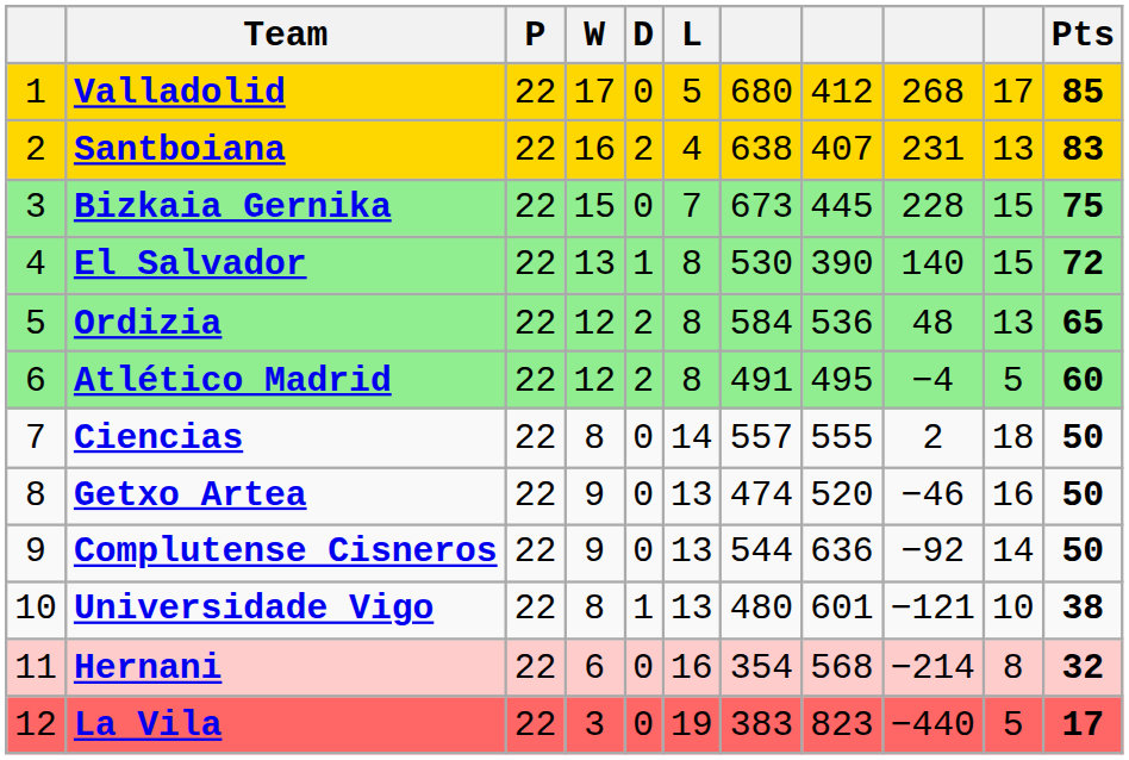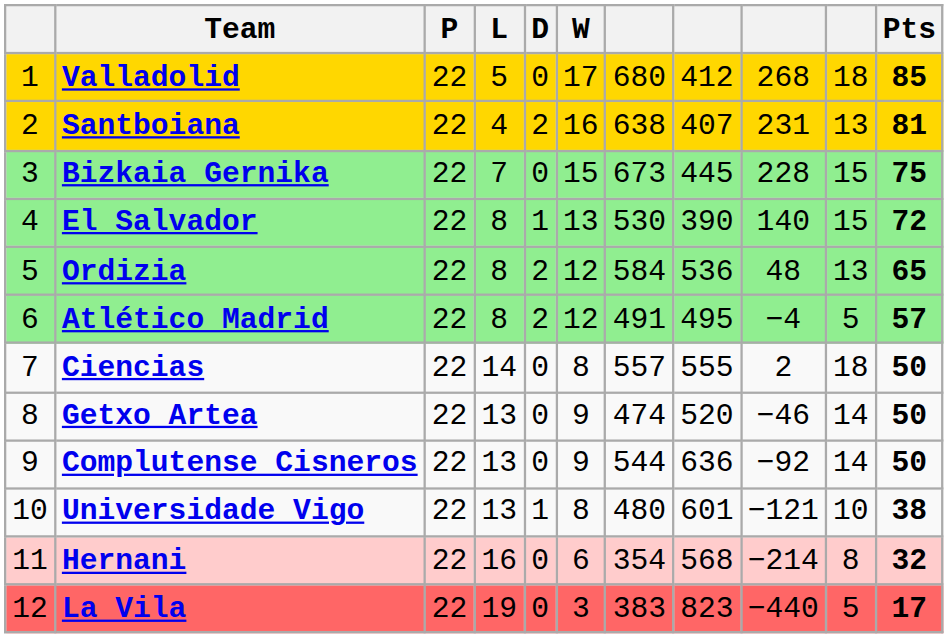 <table class="wikitable sortable" style="text-align: center;">
 <tr>
 <th align="center"></th>
 <th align="center">Team</th>
 <th align="center">P</th>
+<th align="center">L</th>
+<th align="center">D</th>
 <th align="center">W</th>
-<th align="center">D</th>
-<th align="center">L</th>
 <th align="center"></th>
 <th align="center"></th>
 <th align="center"></th>
 <th align="center"></th>
 <th align="center">Pts</th>
 </tr>
 <tr style="background:#FFD700;">
 <td>1</td>
 <td align="left"><strong><a href='#'>Valladolid</a> </strong></td>
 <td>22</td>
+<td>5</td>
+<td>0</td>
 <td>17</td>
-<td>0</td>
-<td>5</td>
 <td>680</td>
 <td>412</td>
 <td>268</td>
-<td>17</td>
+<td>18</td>
 <td><strong>85</strong></td>
 </tr>
 <tr ! style="background:#FFD700;">
 <td>2</td>
 <td align="left"><strong><a href='#'>Santboiana</a>     </strong></td>
 <td>22</td>
+<td>4</td>
+<td>2</td>
 <td>16</td>
-<td>2</td>
-<td>4</td>
 <td>638</td>
 <td>407</td>
 <td>231</td>
 <td>13</td>
-<td><strong>83</strong></td>
+<td><strong>81</strong></td>
 </tr>
 <tr ! style="background:#90EE90;">
 <td>3</td>
 <td align="left"><strong><a href='#'>Bizkaia Gernika</a>     </strong></td>
 <td>22</td>
+<td>7</td>
+<td>0</td>
 <td>15</td>
-<td>0</td>
-<td>7</td>
 <td>673</td>
 <td>445</td>
 <td>228</td>
 <td>15</td>
 <td><strong>75</strong></td>
 </tr>
 <tr ! style="background:#90EE90;">
 <td>4</td>
 <td align="left"><strong><a href='#'>El Salvador</a> </strong></td>
 <td>22</td>
+<td>8</td>
+<td>1</td>
 <td>13</td>
-<td>1</td>
-<td>8</td>
 <td>530</td>
 <td>390</td>
 <td>140</td>
 <td>15</td>
 <td><strong>72</strong></td>
 </tr>
 <tr ! style="background:#90EE90;">
 <td>5</td>
 <td align="left"><strong><a href='#'>Ordizia</a>      </strong></td>
 <td>22</td>
+<td>8</td>
+<td>2</td>
 <td>12</td>
-<td>2</td>
-<td>8</td>
 <td>584</td>
 <td>536</td>
 <td>48</td>
 <td>13</td>
 <td><strong>65</strong></td>
 </tr>
 <tr ! style="background:#90EE90;">
 <td>6</td>
 <td align="left"><strong><a href='#'>Atlético Madrid</a>   </strong></td>
 <td>22</td>
+<td>8</td>
+<td>2</td>
 <td>12</td>
-<td>2</td>
-<td>8</td>
 <td>491</td>
 <td>495</td>
 <td>−4</td>
 <td>5</td>
-<td><strong>60</strong></td>
+<td><strong>57</strong></td>
 </tr>
 <tr>
 <td>7</td>
 <td align="left"><strong><a href='#'>Ciencias</a></strong></td>
 <td>22</td>
+<td>14</td>
+<td>0</td>
 <td>8</td>
-<td>0</td>
-<td>14</td>
 <td>557</td>
 <td>555</td>
 <td>2</td>
 <td>18</td>
 <td><strong>50</strong></td>
 </tr>
 <tr>
 <td>8</td>
 <td align="left"><strong><a href='#'>Getxo Artea</a>     </strong></td>
 <td>22</td>
+<td>13</td>
+<td>0</td>
 <td>9</td>
-<td>0</td>
-<td>13</td>
 <td>474</td>
 <td>520</td>
 <td>−46</td>
-<td>16</td>
+<td>14</td>
 <td><strong>50</strong></td>
 </tr>
 <tr>
 <td>9</td>
 <td align="left"><strong><a href='#'>Complutense Cisneros</a> </strong></td>
 <td>22</td>
+<td>13</td>
+<td>0</td>
 <td>9</td>
-<td>0</td>
-<td>13</td>
 <td>544</td>
 <td>636</td>
 <td>−92</td>
 <td>14</td>
 <td><strong>50</strong></td>
 </tr>
 <tr>
 <td>10</td>
 <td align="left"><strong><a href='#'>Universidade Vigo</a>  </strong></td>
 <td>22</td>
+<td>13</td>
+<td>1</td>
 <td>8</td>
-<td>1</td>
-<td>13</td>
 <td>480</td>
 <td>601</td>
 <td>−121</td>
 <td>10</td>
 <td><strong>38</strong></td>
 </tr>
 <tr ! style="background:#FFCCCC;">
 <td>11</td>
 <td align="left"><strong><a href='#'>Hernani</a>         </strong></td>
 <td>22</td>
+<td>16</td>
+<td>0</td>
 <td>6</td>
-<td>0</td>
-<td>16</td>
 <td>354</td>
 <td>568</td>
 <td>−214</td>
 <td>8</td>
 <td><strong>32</strong></td>
 </tr>
 <tr ! style="background:#FF6666;">
 <td>12</td>
 <td align="left"><strong><a href='#'>La Vila</a>     </strong></td>
 <td>22</td>
+<td>19</td>
+<td>0</td>
 <td>3</td>
-<td>0</td>
-<td>19</td>
 <td>383</td>
 <td>823</td>
 <td>−440</td>
 <td>5</td>
 <td><strong>17</strong></td>
 </tr>
 </table>
